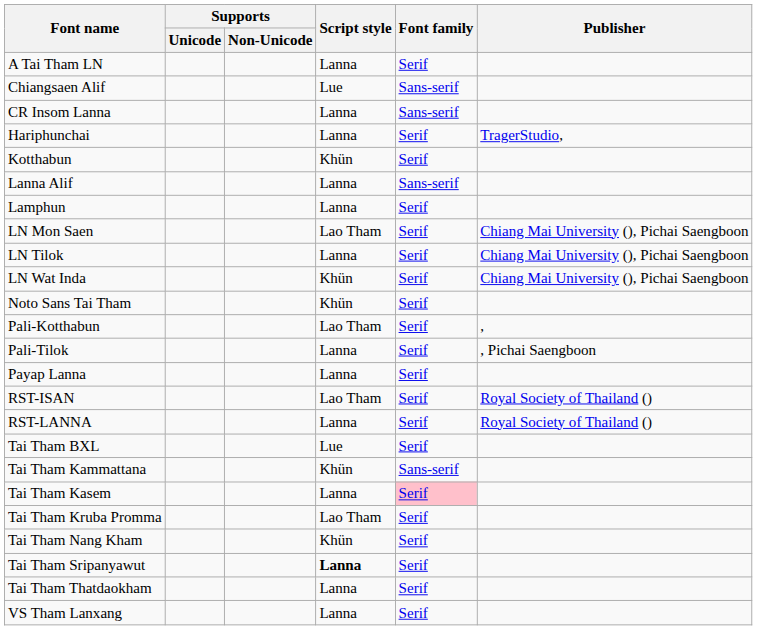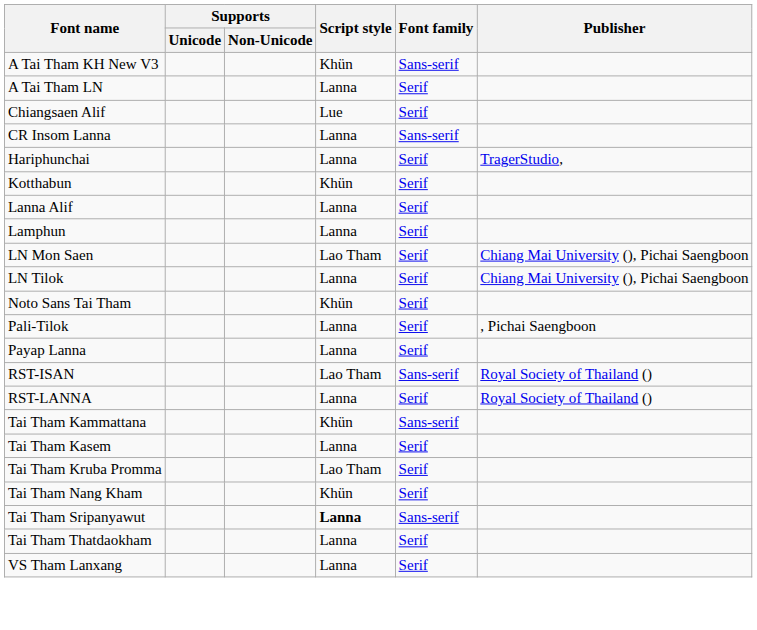 <table class="wikitable sortable">
 <tr>
 <th rowspan="2">Font name</th>
 <th colspan="2">Supports</th>
 <th rowspan="2">Script style</th>
 <th rowspan="2">Font family</th>
 <th rowspan="2">Publisher<br></th>
 </tr>
 <tr>
 <th>Unicode</th>
 <th>Non-Unicode</th>
+</tr>
+<tr>
+<td>A Tai Tham KH New V3</td>
+<td></td>
+<td></td>
+<td>Khün</td>
+<td><a href='#'>Sans-serif</a></td>
+<td> </td>
 </tr>
 <tr>
 <td>A Tai Tham LN</td>
 <td></td>
 <td></td>
 <td>Lanna</td>
 <td><a href='#'>Serif</a></td>
 <td></td>
 </tr>
 <tr>
 <td>Chiangsaen Alif</td>
 <td></td>
 <td></td>
 <td>Lue</td>
-<td><a href='#'>Sans-serif</a></td>
+<td><a href='#'>Serif</a></td>
 <td></td>
 </tr>
 <tr>
 <td>CR Insom Lanna</td>
 <td></td>
 <td></td>
 <td>Lanna</td>
 <td><a href='#'>Sans-serif</a></td>
 <td></td>
 </tr>
 <tr>
 <td>Hariphunchai</td>
 <td></td>
 <td></td>
 <td>Lanna</td>
 <td><a href='#'>Serif</a></td>
 <td><a href='#'>TragerStudio</a>, </td>
 </tr>
 <tr>
 <td>Kotthabun</td>
 <td></td>
 <td></td>
 <td>Khün</td>
 <td><a href='#'>Serif</a></td>
 <td> </td>
 </tr>
 <tr>
 <td>Lanna Alif</td>
 <td></td>
 <td></td>
 <td>Lanna</td>
-<td><a href='#'>Sans-serif</a></td>
+<td><a href='#'>Serif</a></td>
 <td></td>
 </tr>
 <tr>
 <td>Lamphun</td>
 <td></td>
 <td></td>
 <td>Lanna</td>
 <td><a href='#'>Serif</a></td>
 <td></td>
 </tr>
 <tr>
 <td>LN Mon Saen</td>
 <td></td>
 <td></td>
 <td>Lao Tham</td>
 <td><a href='#'>Serif</a></td>
 <td><a href='#'>Chiang Mai University</a> (), Pichai Saengboon</td>
 </tr>
 <tr>
 <td>LN Tilok</td>
 <td></td>
 <td></td>
 <td>Lanna</td>
 <td><a href='#'>Serif</a></td>
 <td><a href='#'>Chiang Mai University</a> (), Pichai Saengboon</td>
 </tr>
 <tr>
-<td>LN Wat Inda</td>
-<td></td>
-<td></td>
-<td>Khün</td>
-<td><a href='#'>Serif</a></td>
-<td><a href='#'>Chiang Mai University</a> (), Pichai Saengboon</td>
-</tr>
-<tr>
 <td>Noto Sans Tai Tham</td>
 <td></td>
 <td></td>
 <td>Khün</td>
 <td><a href='#'>Serif</a></td>
 <td></td>
-</tr>
-<tr>
-<td>Pali-Kotthabun</td>
-<td></td>
-<td></td>
-<td>Lao Tham</td>
-<td><a href='#'>Serif</a></td>
-<td>, </td>
 </tr>
 <tr>
 <td>Pali-Tilok</td>
 <td></td>
 <td></td>
 <td>Lanna</td>
 <td><a href='#'>Serif</a></td>
 <td>, Pichai Saengboon</td>
 </tr>
 <tr>
 <td>Payap Lanna</td>
 <td></td>
 <td></td>
 <td>Lanna</td>
 <td><a href='#'>Serif</a></td>
 <td></td>
 </tr>
 <tr>
 <td>RST-ISAN</td>
 <td></td>
 <td></td>
 <td>Lao Tham</td>
-<td><a href='#'>Serif</a></td>
+<td><a href='#'>Sans-serif</a></td>
 <td><a href='#'>Royal Society of Thailand</a> ()</td>
 </tr>
 <tr>
 <td>RST-LANNA</td>
 <td></td>
 <td></td>
 <td>Lanna</td>
 <td><a href='#'>Serif</a></td>
 <td><a href='#'>Royal Society of Thailand</a> ()</td>
-</tr>
-<tr>
-<td>Tai Tham BXL</td>
-<td></td>
-<td></td>
-<td>Lue</td>
-<td><a href='#'>Serif</a></td>
-<td></td>
 </tr>
 <tr>
 <td>Tai Tham Kammattana</td>
 <td></td>
 <td></td>
 <td>Khün</td>
 <td><a href='#'>Sans-serif</a></td>
 <td></td>
 </tr>
 <tr>
 <td>Tai Tham Kasem</td>
 <td></td>
 <td></td>
 <td>Lanna</td>
-<td style="background: pink;"><a href='#'>Serif</a></td>
+<td><a href='#'>Serif</a></td>
 <td></td>
 </tr>
 <tr>
 <td>Tai Tham Kruba Promma</td>
 <td></td>
 <td></td>
 <td>Lao Tham</td>
 <td><a href='#'>Serif</a></td>
 <td></td>
 </tr>
 <tr>
 <td>Tai Tham Nang Kham</td>
 <td></td>
 <td></td>
 <td>Khün</td>
 <td><a href='#'>Serif</a></td>
 <td></td>
 </tr>
 <tr>
 <td>Tai Tham Sripanyawut</td>
 <td></td>
 <td></td>
 <td><strong>Lanna</strong></td>
-<td><a href='#'>Serif</a></td>
+<td><a href='#'>Sans-serif</a></td>
 <td></td>
 </tr>
 <tr>
 <td>Tai Tham Thatdaokham</td>
 <td></td>
 <td></td>
 <td>Lanna</td>
 <td><a href='#'>Serif</a></td>
 <td></td>
 </tr>
 <tr>
 <td>VS Tham Lanxang</td>
 <td></td>
 <td></td>
 <td>Lanna</td>
 <td><a href='#'>Serif</a></td>
 <td></td>
 </tr>
 </table>
